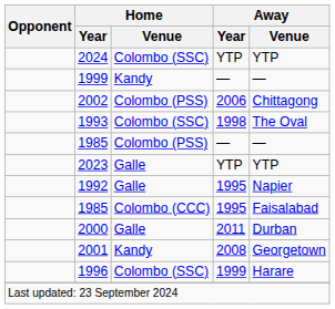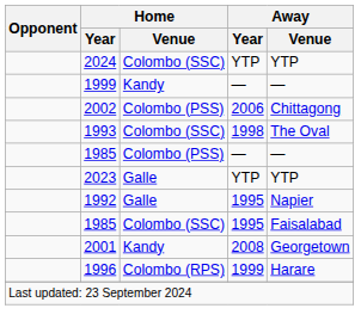 <table class="wikitable plainrowheaders sortable">
 <tr>
 <th rowspan="2">Opponent</th>
 <th colspan="2">Home</th>
 <th colspan="2">Away</th>
 </tr>
 <tr>
 <th>Year</th>
 <th>Venue</th>
 <th>Year</th>
 <th>Venue</th>
 </tr>
 <tr>
 <td></td>
 <td><a href='#'>2024</a></td>
 <td><a href='#'>Colombo (SSC)</a></td>
 <td>YTP</td>
 <td>YTP</td>
 </tr>
 <tr>
 <td></td>
 <td><a href='#'>1999</a></td>
 <td><a href='#'>Kandy</a></td>
 <td>—</td>
 <td>—</td>
 </tr>
 <tr>
 <td></td>
 <td><a href='#'>2002</a></td>
 <td><a href='#'>Colombo (PSS)</a></td>
 <td><a href='#'>2006</a></td>
 <td><a href='#'>Chittagong</a></td>
 </tr>
 <tr>
 <td></td>
 <td><a href='#'>1993</a></td>
 <td><a href='#'>Colombo (SSC)</a></td>
 <td><a href='#'>1998</a></td>
 <td><a href='#'>The Oval</a></td>
 </tr>
 <tr>
 <td></td>
 <td><a href='#'>1985</a></td>
 <td><a href='#'>Colombo (PSS)</a></td>
 <td>—</td>
 <td>—</td>
 </tr>
 <tr>
 <td></td>
 <td><a href='#'>2023</a></td>
 <td><a href='#'>Galle</a></td>
 <td>YTP</td>
 <td>YTP</td>
 </tr>
 <tr>
 <td></td>
 <td><a href='#'>1992</a></td>
 <td><a href='#'>Galle</a></td>
 <td><a href='#'>1995</a></td>
 <td><a href='#'>Napier</a></td>
 </tr>
 <tr>
 <td></td>
 <td><a href='#'>1985</a></td>
-<td><a href='#'>Colombo (CCC)</a></td>
+<td><a href='#'>Colombo (SSC)</a></td>
 <td><a href='#'>1995</a></td>
 <td><a href='#'>Faisalabad</a></td>
-</tr>
-<tr>
-<td></td>
-<td><a href='#'>2000</a></td>
-<td><a href='#'>Galle</a></td>
-<td><a href='#'>2011</a></td>
-<td><a href='#'>Durban</a></td>
 </tr>
 <tr>
 <td></td>
 <td><a href='#'>2001</a></td>
 <td><a href='#'>Kandy</a></td>
 <td><a href='#'>2008</a></td>
 <td><a href='#'>Georgetown</a></td>
 </tr>
 <tr>
 <td></td>
 <td><a href='#'>1996</a></td>
-<td><a href='#'>Colombo (SSC)</a></td>
+<td><a href='#'>Colombo (RPS)</a></td>
 <td><a href='#'>1999</a></td>
 <td><a href='#'>Harare</a></td>
 </tr>
 <tr>
 </tr>
 <tr class=sortbottom>
 <td colspan=5><small>Last updated: 23 September 2024</small></td>
 </tr>
 </table>
